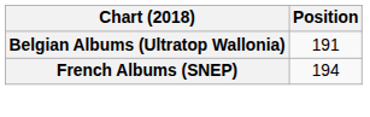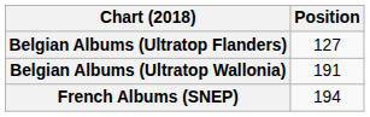 <table class="wikitable sortable plainrowheaders" style="text-align:center">
 <tr>
 <th scope="col">Chart (2018)</th>
 <th scope="col">Position</th>
+</tr>
+<tr>
+<th scope="row">Belgian Albums (Ultratop Flanders)</th>
+<td>127</td>
 </tr>
 <tr>
 <th scope="row">Belgian Albums (Ultratop Wallonia)</th>
 <td>191</td>
 </tr>
 <tr>
 <th scope="row">French Albums (SNEP)</th>
 <td>194</td>
 </tr>
 </table>
